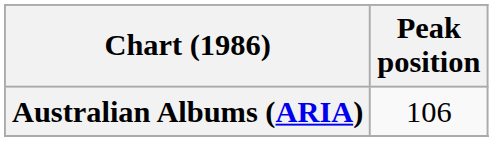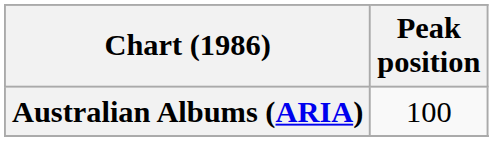 <table class="wikitable sortable plainrowheaders" style="text-align:center">
 <tr>
 <th scope="col">Chart (1986)</th>
 <th scope="col">Peak<br>position</th>
 </tr>
 <tr>
 <th scope="row">Australian Albums (<a href='#'>ARIA</a>)</th>
-<td style="text-align:center;">106</td>
+<td style="text-align:center;">100</td>
 </tr>
 <tr>
 </tr>
 <tr>
 </tr>
 <tr>
 </tr>
 <tr>
 </tr>
 </table>
